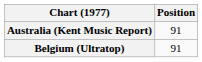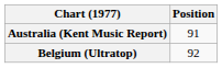 <table class="wikitable sortable plainrowheaders" style="text-align:center">
 <tr>
 <th scope="col">Chart (1977)</th>
 <th scope="col">Position</th>
 </tr>
 <tr>
 <th scope="row">Australia (Kent Music Report)</th>
 <td>91</td>
 </tr>
 <tr>
 <th scope="row">Belgium (Ultratop)</th>
-<td>91</td>
+<td>92</td>
 </tr>
 </table>
